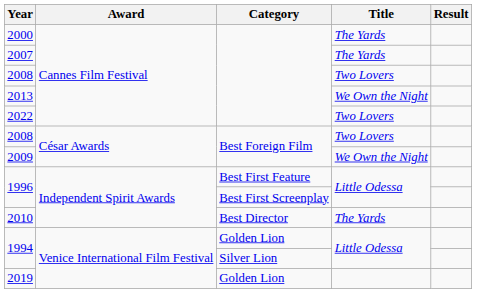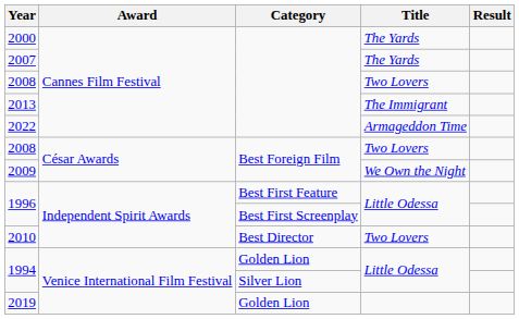 <table class="wikitable unsortable">
 <tr>
 <th>Year</th>
 <th>Award</th>
 <th>Category</th>
 <th>Title</th>
 <th>Result</th>
 </tr>
 <tr>
 <td><a href='#'>2000</a></td>
 <td rowspan=5><a href='#'>Cannes Film Festival</a></td>
 <td rowspan=5></td>
 <td><em><a href='#'>The Yards</a></em></td>
 <td></td>
 </tr>
 <tr>
 <td><a href='#'>2007</a></td>
 <td><em><a href='#'>The Yards</a></em></td>
 <td></td>
 </tr>
 <tr>
 <td><a href='#'>2008</a></td>
 <td><em><a href='#'>Two Lovers</a></em></td>
 <td></td>
 </tr>
 <tr>
 <td><a href='#'>2013</a></td>
-<td><em><a href='#'>We Own the Night</a></em></td>
+<td><em><a href='#'>The Immigrant</a></em></td>
 <td></td>
 </tr>
 <tr>
 <td><a href='#'>2022</a></td>
-<td><em><a href='#'>Two Lovers</a></em></td>
+<td><em><a href='#'>Armageddon Time</a></em></td>
 <td></td>
 </tr>
 <tr>
 <td><a href='#'>2008</a></td>
 <td rowspan=2><a href='#'>César Awards</a></td>
 <td rowspan=2><a href='#'>Best Foreign Film</a></td>
 <td><em><a href='#'>Two Lovers</a></em></td>
 <td></td>
 </tr>
 <tr>
 <td><a href='#'>2009</a></td>
 <td><em><a href='#'>We Own the Night</a></em></td>
 <td></td>
 </tr>
 <tr>
 <td rowspan=2><a href='#'>1996</a></td>
 <td rowspan=3><a href='#'>Independent Spirit Awards</a></td>
 <td><a href='#'>Best First Feature</a></td>
 <td rowspan=2><em><a href='#'>Little Odessa</a></em></td>
 <td></td>
 </tr>
 <tr>
 <td><a href='#'>Best First Screenplay</a></td>
 <td></td>
 </tr>
 <tr>
 <td><a href='#'>2010</a></td>
 <td><a href='#'>Best Director</a></td>
-<td><em><a href='#'>The Yards</a></em></td>
+<td><em><a href='#'>Two Lovers</a></em></td>
 <td></td>
 </tr>
 <tr>
 <td rowspan=2><a href='#'>1994</a></td>
 <td rowspan=3><a href='#'>Venice International Film Festival</a></td>
 <td><a href='#'>Golden Lion</a></td>
 <td rowspan=2><em><a href='#'>Little Odessa</a></em></td>
 <td></td>
 </tr>
 <tr>
 <td><a href='#'>Silver Lion</a></td>
 <td></td>
 </tr>
 <tr>
 <td><a href='#'>2019</a></td>
 <td><a href='#'>Golden Lion</a></td>
 <td></td>
 <td></td>
 </tr>
 </table>
